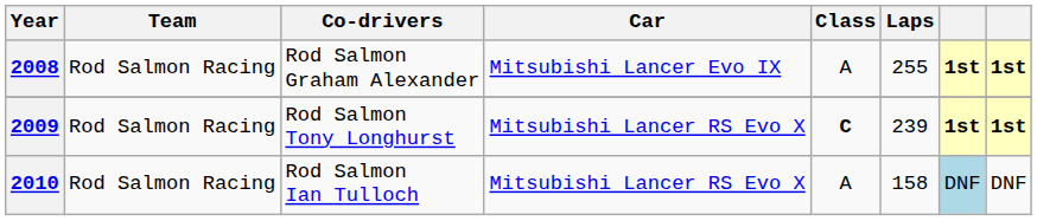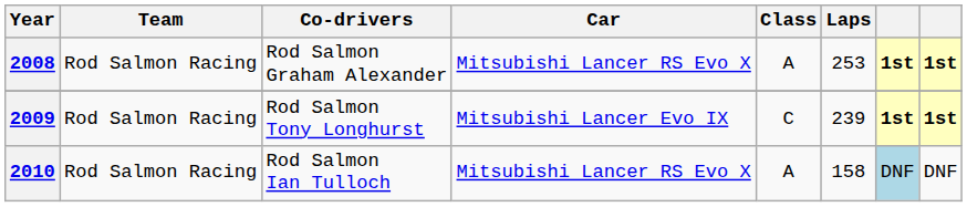 <table class="wikitable" style="font-size:90%">
 <tr>
 <th>Year</th>
 <th>Team</th>
 <th>Co-drivers</th>
 <th>Car</th>
 <th>Class</th>
 <th>Laps</th>
 <th></th>
 <th></th>
 </tr>
 <tr style="text-align:center;">
 <th><a href='#'>2008</a></th>
 <td align="left"> Rod Salmon Racing</td>
 <td align="left"> Rod Salmon<br> Graham Alexander</td>
-<td align="left"><a href='#'>Mitsubishi Lancer Evo IX</a></td>
+<td align="left"><a href='#'>Mitsubishi Lancer RS Evo X</a></td>
 <td>A</td>
-<td>255</td>
+<td>253</td>
 <td style="background: #ffffbf"><strong>1st</strong></td>
 <td style="background: #ffffbf"><strong>1st</strong></td>
 </tr>
 <tr style="text-align:center;">
 </tr>
 <tr style="text-align:center;">
 <th><a href='#'>2009</a></th>
 <td align="left"> Rod Salmon Racing</td>
 <td align="left"> Rod Salmon<br> <a href='#'>Tony Longhurst</a></td>
-<td align="left"><a href='#'>Mitsubishi Lancer RS Evo X</a></td>
-<td><strong>C</strong></td>
+<td align="left"><a href='#'>Mitsubishi Lancer Evo IX</a></td>
+<td>C</td>
 <td>239</td>
 <td style="background: #ffffbf"><strong>1st</strong></td>
 <td style="background: #ffffbf"><strong>1st</strong></td>
 </tr>
 <tr style="text-align:center;">
 <th><a href='#'>2010</a></th>
 <td align="left"> Rod Salmon Racing</td>
 <td align="left"> Rod Salmon<br> <a href='#'>Ian Tulloch</a></td>
 <td align="left"><a href='#'>Mitsubishi Lancer RS Evo X</a></td>
 <td>A</td>
 <td>158</td>
 <td style="background: lightblue;">DNF</td>
 <td>DNF</td>
 </tr>
 </table>
